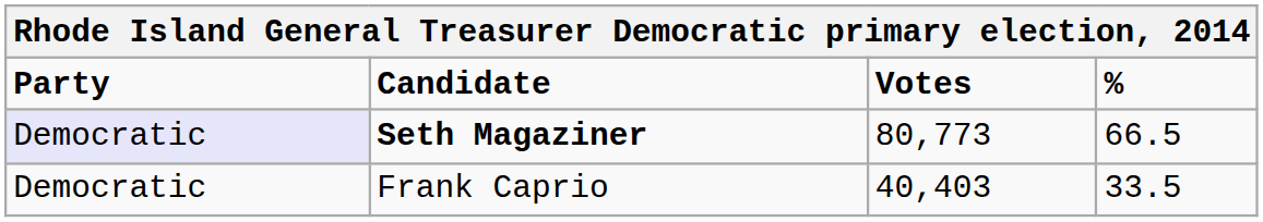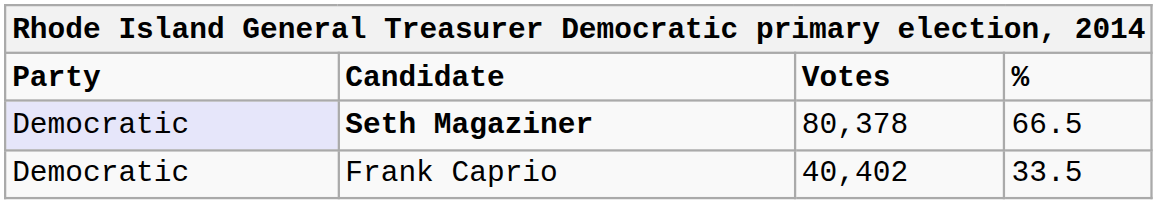 <table class="wikitable">
 <tr>
 <th colspan="4">Rhode Island General Treasurer Democratic primary election, 2014</th>
 </tr>
 <tr>
 <td><strong>Party</strong></td>
 <td><strong>Candidate</strong></td>
 <td><strong>Votes</strong></td>
 <td><strong>%</strong></td>
 </tr>
 <tr>
 <td style="background: lavender;">Democratic</td>
 <td><strong>Seth Magaziner</strong></td>
-<td>80,773</td>
+<td>80,378</td>
 <td>66.5</td>
 </tr>
 <tr>
 <td>Democratic</td>
 <td>Frank Caprio</td>
-<td>40,403</td>
+<td>40,402</td>
 <td>33.5</td>
 </tr>
 </table>
